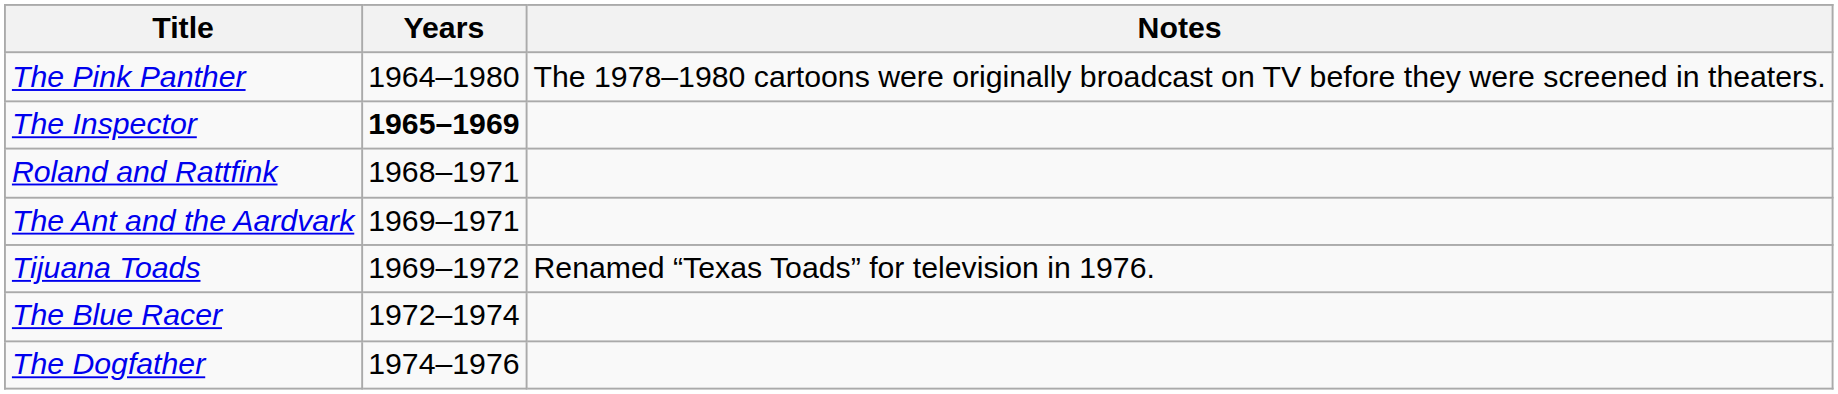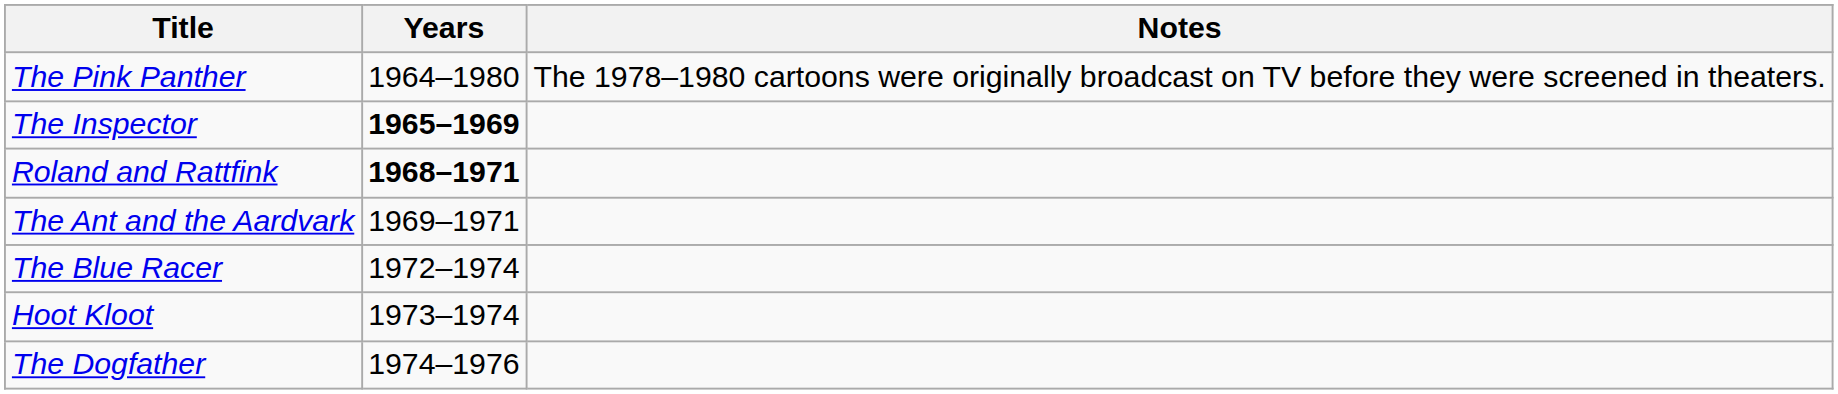 <table class="wikitable sortable">
 <tr>
 <th>Title</th>
 <th>Years</th>
 <th>Notes</th>
 </tr>
 <tr>
 <td><em><a href='#'>The Pink Panther</a></em></td>
 <td>1964–1980</td>
 <td>The 1978–1980 cartoons were originally broadcast on TV before they were screened in theaters.</td>
 </tr>
 <tr>
 <td><em><a href='#'>The Inspector</a></em></td>
 <td><strong>1965–1969</strong></td>
 <td></td>
 </tr>
 <tr>
 <td><em><a href='#'>Roland and Rattfink</a></em></td>
-<td>1968–1971</td>
+<td><strong>1968–1971</strong></td>
 <td></td>
 </tr>
 <tr>
 <td><em><a href='#'>The Ant and the Aardvark</a></em></td>
 <td>1969–1971</td>
 <td></td>
 </tr>
 <tr>
-<td><em><a href='#'>Tijuana Toads</a></em></td>
-<td>1969–1972</td>
-<td>Renamed “Texas Toads” for television in 1976.</td>
+<td><em><a href='#'>The Blue Racer</a></em></td>
+<td>1972–1974</td>
+<td></td>
 </tr>
 <tr>
-<td><em><a href='#'>The Blue Racer</a></em></td>
-<td>1972–1974</td>
+<td><em><a href='#'>Hoot Kloot</a></em></td>
+<td>1973–1974</td>
 <td></td>
 </tr>
 <tr>
 <td><em><a href='#'>The Dogfather</a></em></td>
 <td>1974–1976</td>
 <td></td>
 </tr>
 </table>
